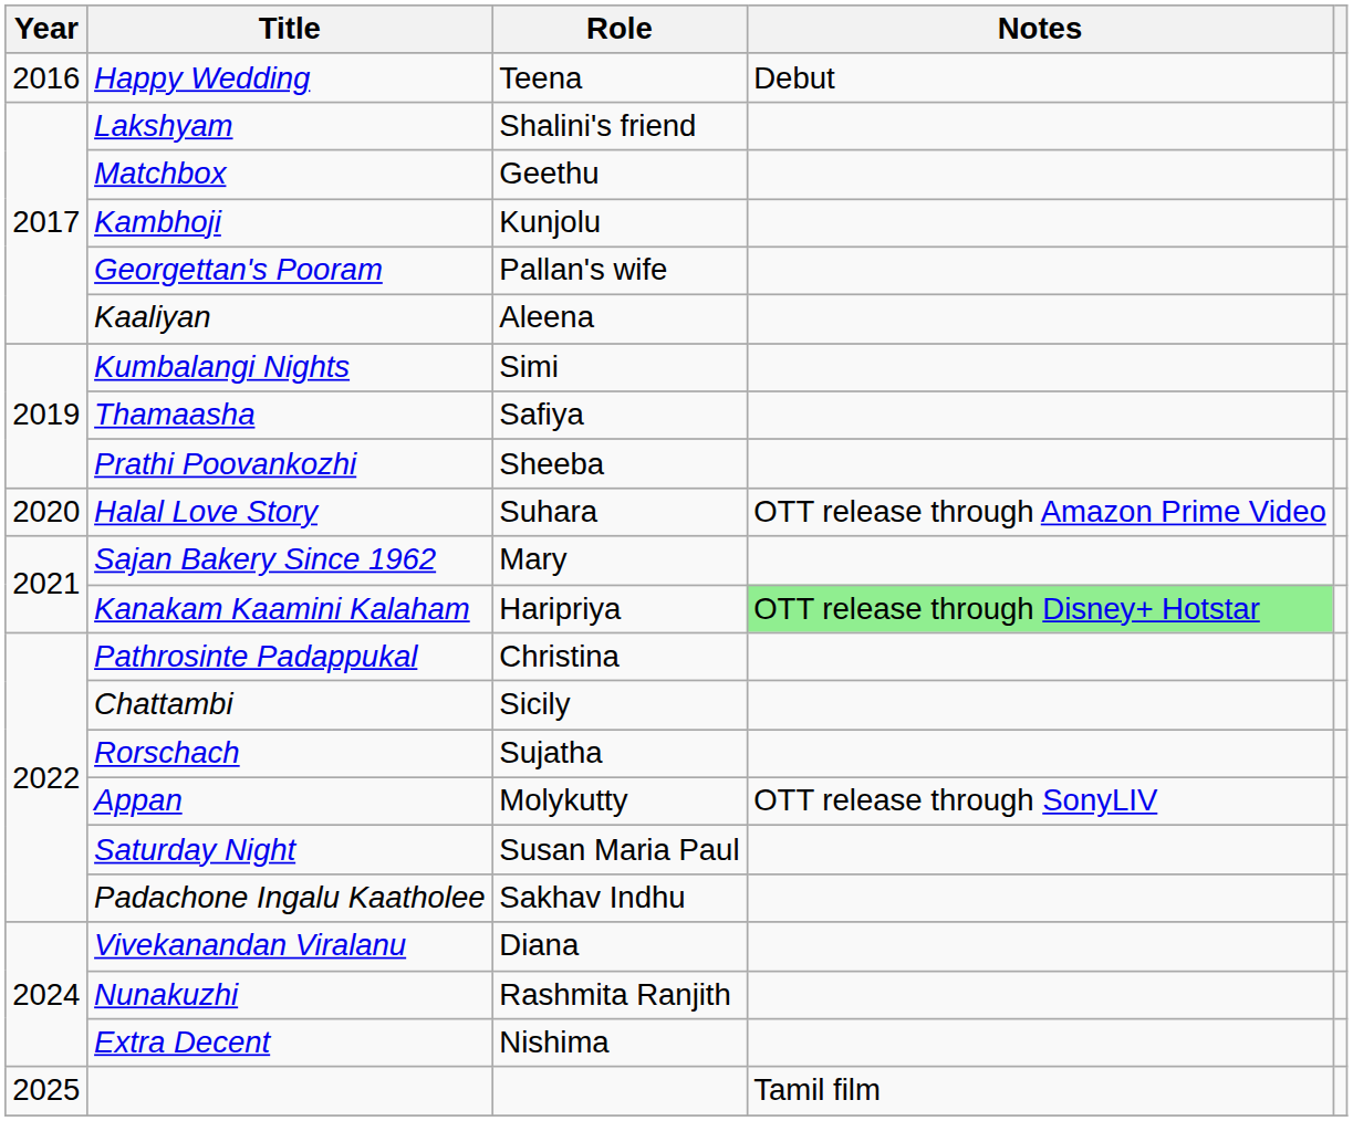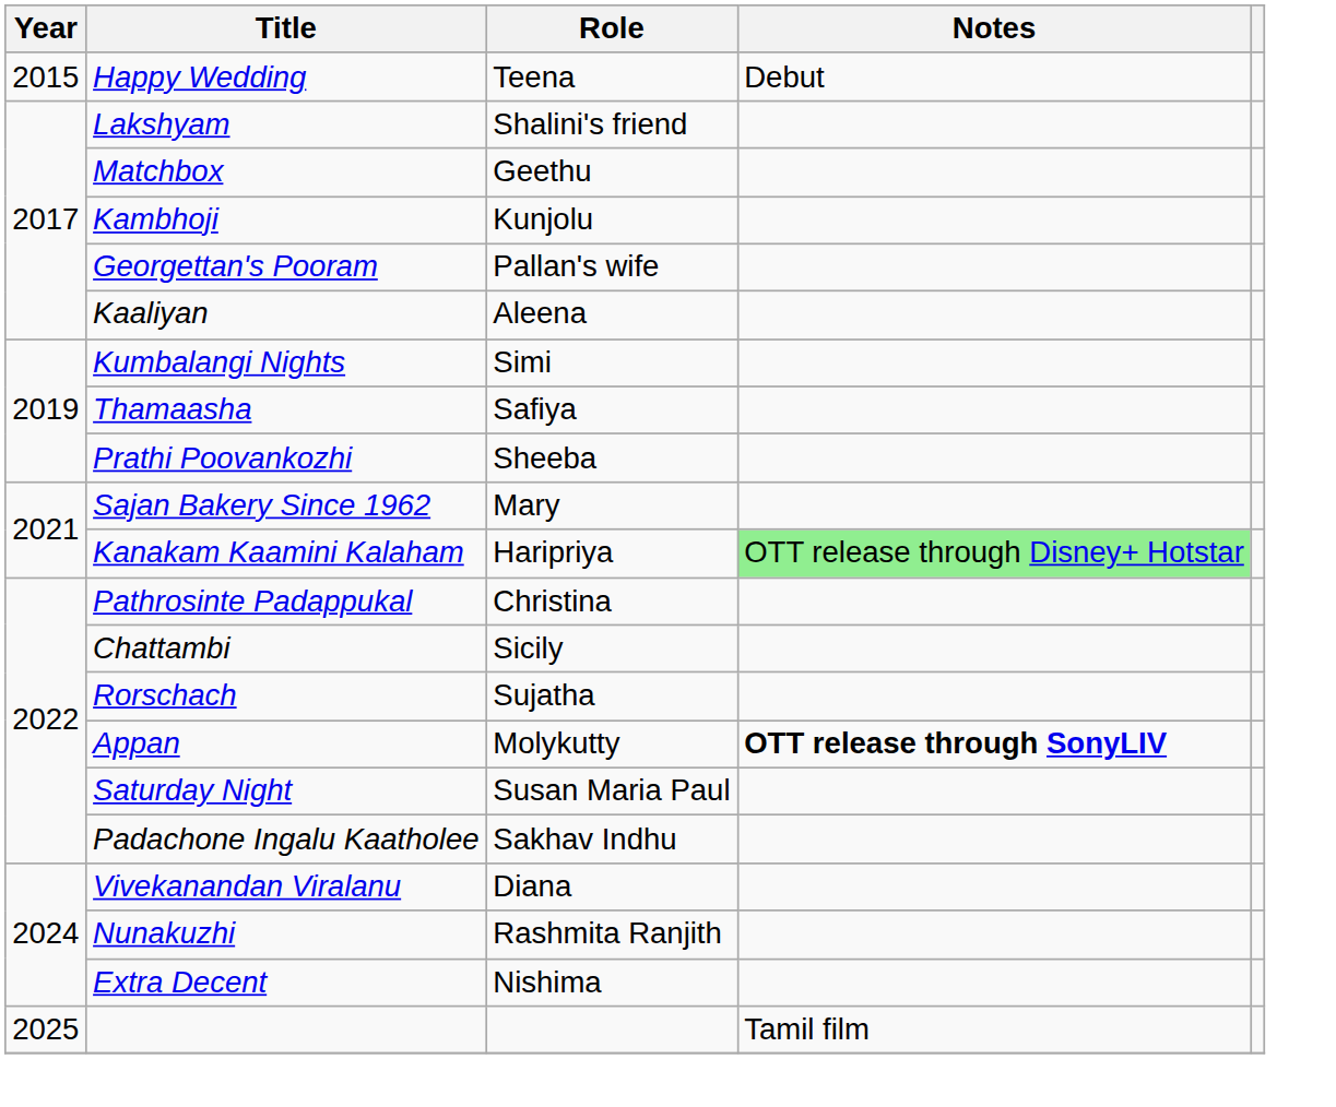 <table class="wikitable sortable plainrowheaders">
 <tr>
 <th scope="col">Year</th>
 <th scope="col">Title</th>
 <th scope="col">Role</th>
 <th scope="col">Notes</th>
 <th scope="col"></th>
 </tr>
 <tr>
-<td>2016</td>
+<td>2015</td>
 <td><em><a href='#'>Happy Wedding</a></em></td>
 <td>Teena</td>
 <td>Debut</td>
 <td></td>
 </tr>
 <tr>
 <td rowspan=5>2017</td>
 <td><em><a href='#'>Lakshyam</a></em></td>
 <td>Shalini's friend</td>
 <td></td>
 <td></td>
 </tr>
 <tr>
 <td><em><a href='#'>Matchbox</a></em></td>
 <td>Geethu</td>
 <td></td>
 <td></td>
 </tr>
 <tr>
 <td><em><a href='#'>Kambhoji</a></em></td>
 <td>Kunjolu</td>
 <td></td>
 <td></td>
 </tr>
 <tr>
 <td><em><a href='#'>Georgettan's Pooram</a></em></td>
 <td>Pallan's wife</td>
 <td></td>
 <td></td>
 </tr>
 <tr>
 <td><em>Kaaliyan</em></td>
 <td>Aleena</td>
 <td></td>
 <td></td>
 </tr>
 <tr>
 <td Rowspan=3>2019</td>
 <td><em><a href='#'>Kumbalangi Nights</a></em></td>
 <td>Simi</td>
 <td></td>
 <td></td>
 </tr>
 <tr>
 <td><em><a href='#'>Thamaasha</a></em></td>
 <td>Safiya</td>
 <td></td>
 <td></td>
 </tr>
 <tr>
 <td><em><a href='#'>Prathi Poovankozhi</a></em></td>
 <td>Sheeba</td>
 <td></td>
 <td></td>
 </tr>
 <tr>
-<td Rowspan=1>2020</td>
-<td><em><a href='#'>Halal Love Story</a></em></td>
-<td>Suhara</td>
-<td>OTT release through <a href='#'>Amazon Prime Video</a></td>
-<td></td>
-</tr>
-<tr>
 <td Rowspan=2>2021</td>
 <td><em><a href='#'>Sajan Bakery Since 1962</a></em></td>
 <td>Mary</td>
 <td></td>
 <td></td>
 </tr>
 <tr>
 <td><em><a href='#'>Kanakam Kaamini Kalaham</a></em></td>
 <td>Haripriya</td>
 <td style="background: lightgreen;">OTT release through <a href='#'>Disney+ Hotstar</a></td>
 <td></td>
 </tr>
 <tr>
 <td rowspan="6">2022</td>
 <td><em><a href='#'>Pathrosinte Padappukal</a></em></td>
 <td>Christina</td>
 <td></td>
 <td></td>
 </tr>
 <tr>
 <td><em>Chattambi</em></td>
 <td>Sicily</td>
 <td></td>
 <td></td>
 </tr>
 <tr>
 <td><em><a href='#'>Rorschach</a></em></td>
 <td>Sujatha</td>
 <td></td>
 <td></td>
 </tr>
 <tr>
 <td><em><a href='#'>Appan</a></em></td>
 <td>Molykutty</td>
-<td>OTT release through <a href='#'>SonyLIV</a></td>
+<td><strong>OTT release through <a href='#'>SonyLIV</a></strong></td>
 <td Sunny Wayne-Maju's dark comedy delves into parent-child conflicts></td>
 </tr>
 <tr>
 <td><em><a href='#'>Saturday Night</a></em></td>
 <td>Susan Maria Paul</td>
 <td></td>
 <td></td>
 </tr>
 <tr>
 <td><em>Padachone Ingalu Kaatholee</em></td>
 <td>Sakhav Indhu</td>
 <td></td>
 <td></td>
 </tr>
 <tr>
 <td rowspan=3>2024</td>
 <td><em><a href='#'>Vivekanandan Viralanu</a></em></td>
 <td>Diana</td>
 <td></td>
 <td></td>
 </tr>
 <tr>
 <td><em><a href='#'>Nunakuzhi</a></em></td>
 <td>Rashmita Ranjith</td>
 <td></td>
 <td></td>
 </tr>
 <tr>
 <td><em><a href='#'>Extra Decent</a></em></td>
 <td>Nishima</td>
 <td></td>
 <td></td>
 </tr>
 <tr>
 <td>2025</td>
 <td></td>
 <td></td>
 <td>Tamil film</td>
 <td></td>
 </tr>
 <tr>
 </tr>
 </table>
